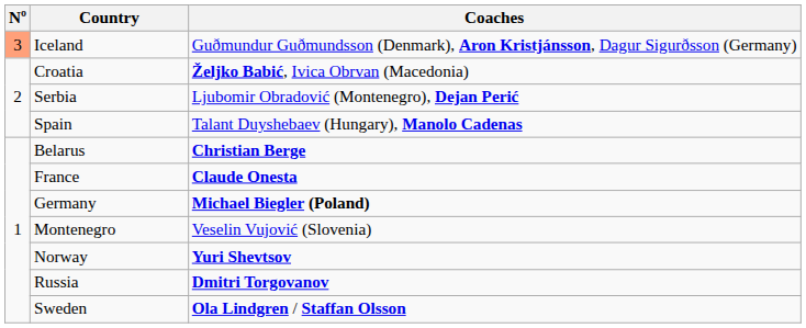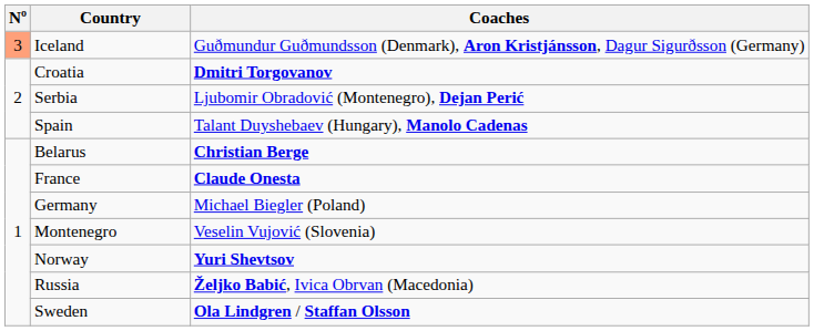 <table class="wikitable">
 <tr>
 <th>Nº</th>
 <th style=width:9em>Country</th>
 <th>Coaches</th>
 </tr>
 <tr>
 <td align="center" rowspan="1" style="background: lightsalmon;">3</td>
 <td> Iceland</td>
 <td><a href='#'>Guðmundur Guðmundsson</a> (Denmark), <strong><a href='#'>Aron Kristjánsson</a></strong>, <a href='#'>Dagur Sigurðsson</a> (Germany)</td>
 </tr>
 <tr>
 <td align="center" rowspan="3">2</td>
 <td> Croatia</td>
-<td><strong><a href='#'>Željko Babić</a></strong>, <a href='#'>Ivica Obrvan</a> (Macedonia)</td>
+<td><strong><a href='#'>Dmitri Torgovanov</a></strong></td>
 </tr>
 <tr>
 <td> Serbia</td>
 <td><a href='#'>Ljubomir Obradović</a> (Montenegro), <strong><a href='#'>Dejan Perić</a></strong></td>
 </tr>
 <tr>
 <td> Spain</td>
 <td><a href='#'>Talant Duyshebaev</a> (Hungary), <strong><a href='#'>Manolo Cadenas</a></strong></td>
 </tr>
 <tr>
 <td align="center" rowspan="7">1</td>
 <td> Belarus</td>
 <td><strong><a href='#'>Christian Berge</a></strong></td>
 </tr>
 <tr>
 <td> France</td>
 <td><strong><a href='#'>Claude Onesta</a></strong></td>
 </tr>
 <tr>
 <td> Germany</td>
-<td><strong><a href='#'>Michael Biegler</a> (Poland)</strong></td>
+<td><a href='#'>Michael Biegler</a> (Poland)</td>
 </tr>
 <tr>
 <td> Montenegro</td>
 <td><a href='#'>Veselin Vujović</a> (Slovenia)</td>
 </tr>
 <tr>
 <td> Norway</td>
 <td><strong><a href='#'>Yuri Shevtsov</a></strong></td>
 </tr>
 <tr>
 <td> Russia</td>
-<td><strong><a href='#'>Dmitri Torgovanov</a></strong></td>
+<td><strong><a href='#'>Željko Babić</a></strong>, <a href='#'>Ivica Obrvan</a> (Macedonia)</td>
 </tr>
 <tr>
 <td> Sweden</td>
 <td><strong><a href='#'>Ola Lindgren</a></strong> / <strong><a href='#'>Staffan Olsson</a></strong></td>
 </tr>
 </table>
